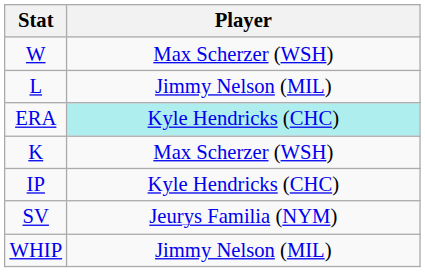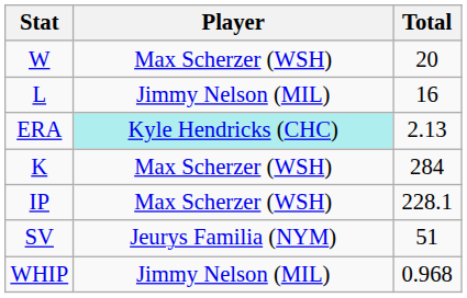 <table class="wikitable" style="text-align:center;">
 <tr>
 <th style="width:15%;">Stat</th>
 <th>Player</th>
+<th style="width:15%;">Total</th>
 </tr>
 <tr>
 <td><a href='#'>W</a></td>
 <td><a href='#'>Max Scherzer</a> (<a href='#'>WSH</a>)</td>
+<td>20</td>
 </tr>
 <tr>
 <td><a href='#'>L</a></td>
 <td><a href='#'>Jimmy Nelson</a> (<a href='#'>MIL</a>)</td>
+<td>16</td>
 </tr>
 <tr>
 <td><a href='#'>ERA</a></td>
 <td style="background: paleturquoise;"><a href='#'>Kyle Hendricks</a> (<a href='#'>CHC</a>)</td>
+<td>2.13</td>
 </tr>
 <tr>
 <td><a href='#'>K</a></td>
 <td><a href='#'>Max Scherzer</a> (<a href='#'>WSH</a>)</td>
+<td>284</td>
 </tr>
 <tr>
 <td><a href='#'>IP</a></td>
-<td><a href='#'>Kyle Hendricks</a> (<a href='#'>CHC</a>)</td>
+<td><a href='#'>Max Scherzer</a> (<a href='#'>WSH</a>)</td>
+<td>228.1</td>
 </tr>
 <tr>
 <td><a href='#'>SV</a></td>
 <td><a href='#'>Jeurys Familia</a> (<a href='#'>NYM</a>)</td>
+<td>51</td>
 </tr>
 <tr>
 <td><a href='#'>WHIP</a></td>
 <td><a href='#'>Jimmy Nelson</a> (<a href='#'>MIL</a>)</td>
+<td>0.968</td>
 </tr>
 </table>
